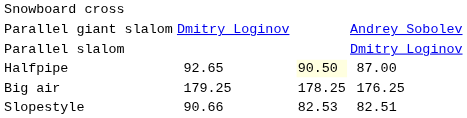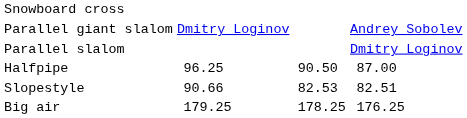 <table>
 <tr>
 <td>Snowboard cross<br></td>
 <td colspan=2></td>
 <td colspan=2></td>
 <td colspan=2></td>
 </tr>
 <tr>
 <td>Parallel giant slalom<br></td>
 <td colspan=2><a href='#'>Dmitry Loginov</a><br></td>
 <td colspan=2></td>
 <td colspan=2><a href='#'>Andrey Sobolev</a><br></td>
 </tr>
 <tr>
 <td>Parallel slalom<br></td>
 <td colspan=2></td>
 <td colspan=2></td>
 <td colspan=2><a href='#'>Dmitry Loginov</a><br></td>
 </tr>
 <tr>
 <td>Halfpipe<br></td>
 <td></td>
-<td>92.65</td>
+<td>96.25</td>
 <td></td>
-<td style="background: lightyellow;">90.50</td>
+<td>90.50</td>
 <td></td>
 <td>87.00</td>
+</tr>
+<tr>
+<td>Slopestyle<br></td>
+<td></td>
+<td>90.66</td>
+<td></td>
+<td>82.53</td>
+<td></td>
+<td>82.51</td>
 </tr>
 <tr>
 <td>Big air<br></td>
 <td></td>
 <td>179.25</td>
 <td></td>
 <td>178.25</td>
 <td></td>
 <td>176.25</td>
 </tr>
-<tr>
-<td>Slopestyle<br></td>
-<td></td>
-<td>90.66</td>
-<td></td>
-<td>82.53</td>
-<td></td>
-<td>82.51</td>
-</tr>
 </table>
